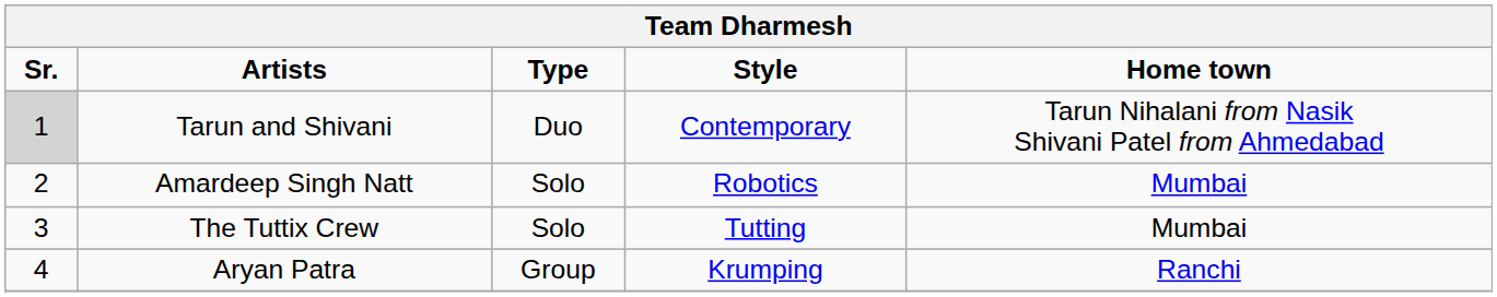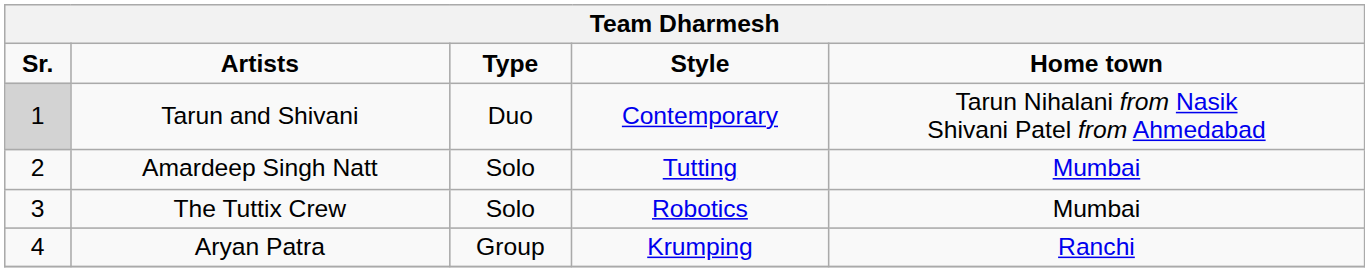 <table class=wikitable style="width: 100%; text-align: center">
 <tr>
 <th colspan=6>Team Dharmesh</th>
 </tr>
 <tr>
 <td><strong>Sr.</strong></td>
 <td><strong>Artists</strong></td>
 <td><strong>Type</strong></td>
 <td><strong>Style</strong></td>
 <td><strong>Home town</strong></td>
 </tr>
 <tr>
 <td style="background: lightgrey;">1</td>
 <td>Tarun and Shivani</td>
 <td>Duo</td>
 <td><a href='#'>Contemporary</a></td>
 <td>Tarun Nihalani <em>from</em> <a href='#'>Nasik</a><br>Shivani Patel <em>from</em> <a href='#'>Ahmedabad</a></td>
 </tr>
 <tr>
 <td>2</td>
 <td>Amardeep Singh Natt</td>
 <td>Solo</td>
-<td><a href='#'>Robotics</a></td>
+<td><a href='#'>Tutting</a></td>
 <td><a href='#'>Mumbai</a></td>
 </tr>
 <tr>
 <td>3</td>
 <td>The Tuttix Crew</td>
 <td>Solo</td>
-<td><a href='#'>Tutting</a></td>
+<td><a href='#'>Robotics</a></td>
 <td>Mumbai</td>
 </tr>
 <tr>
 <td>4</td>
 <td>Aryan Patra</td>
 <td>Group</td>
 <td><a href='#'>Krumping</a></td>
 <td><a href='#'>Ranchi</a></td>
 </tr>
 <tr>
 </tr>
 </table>
